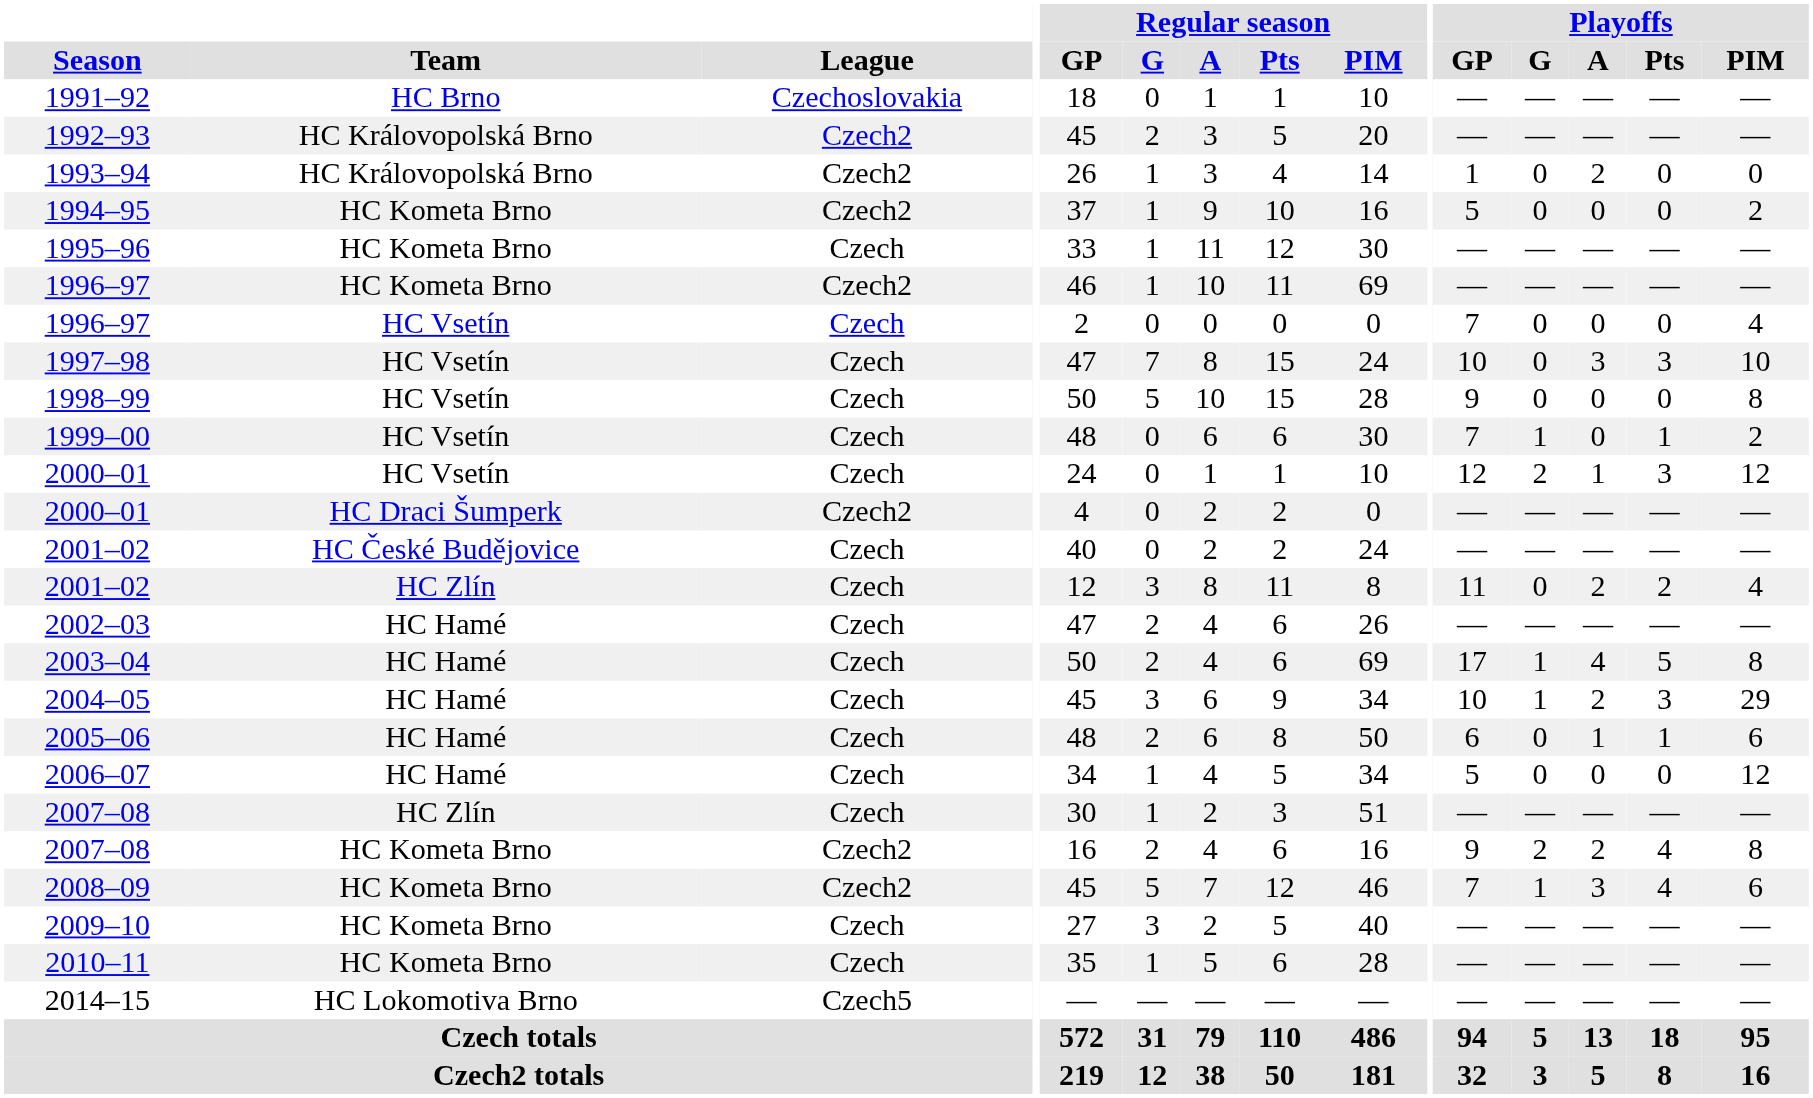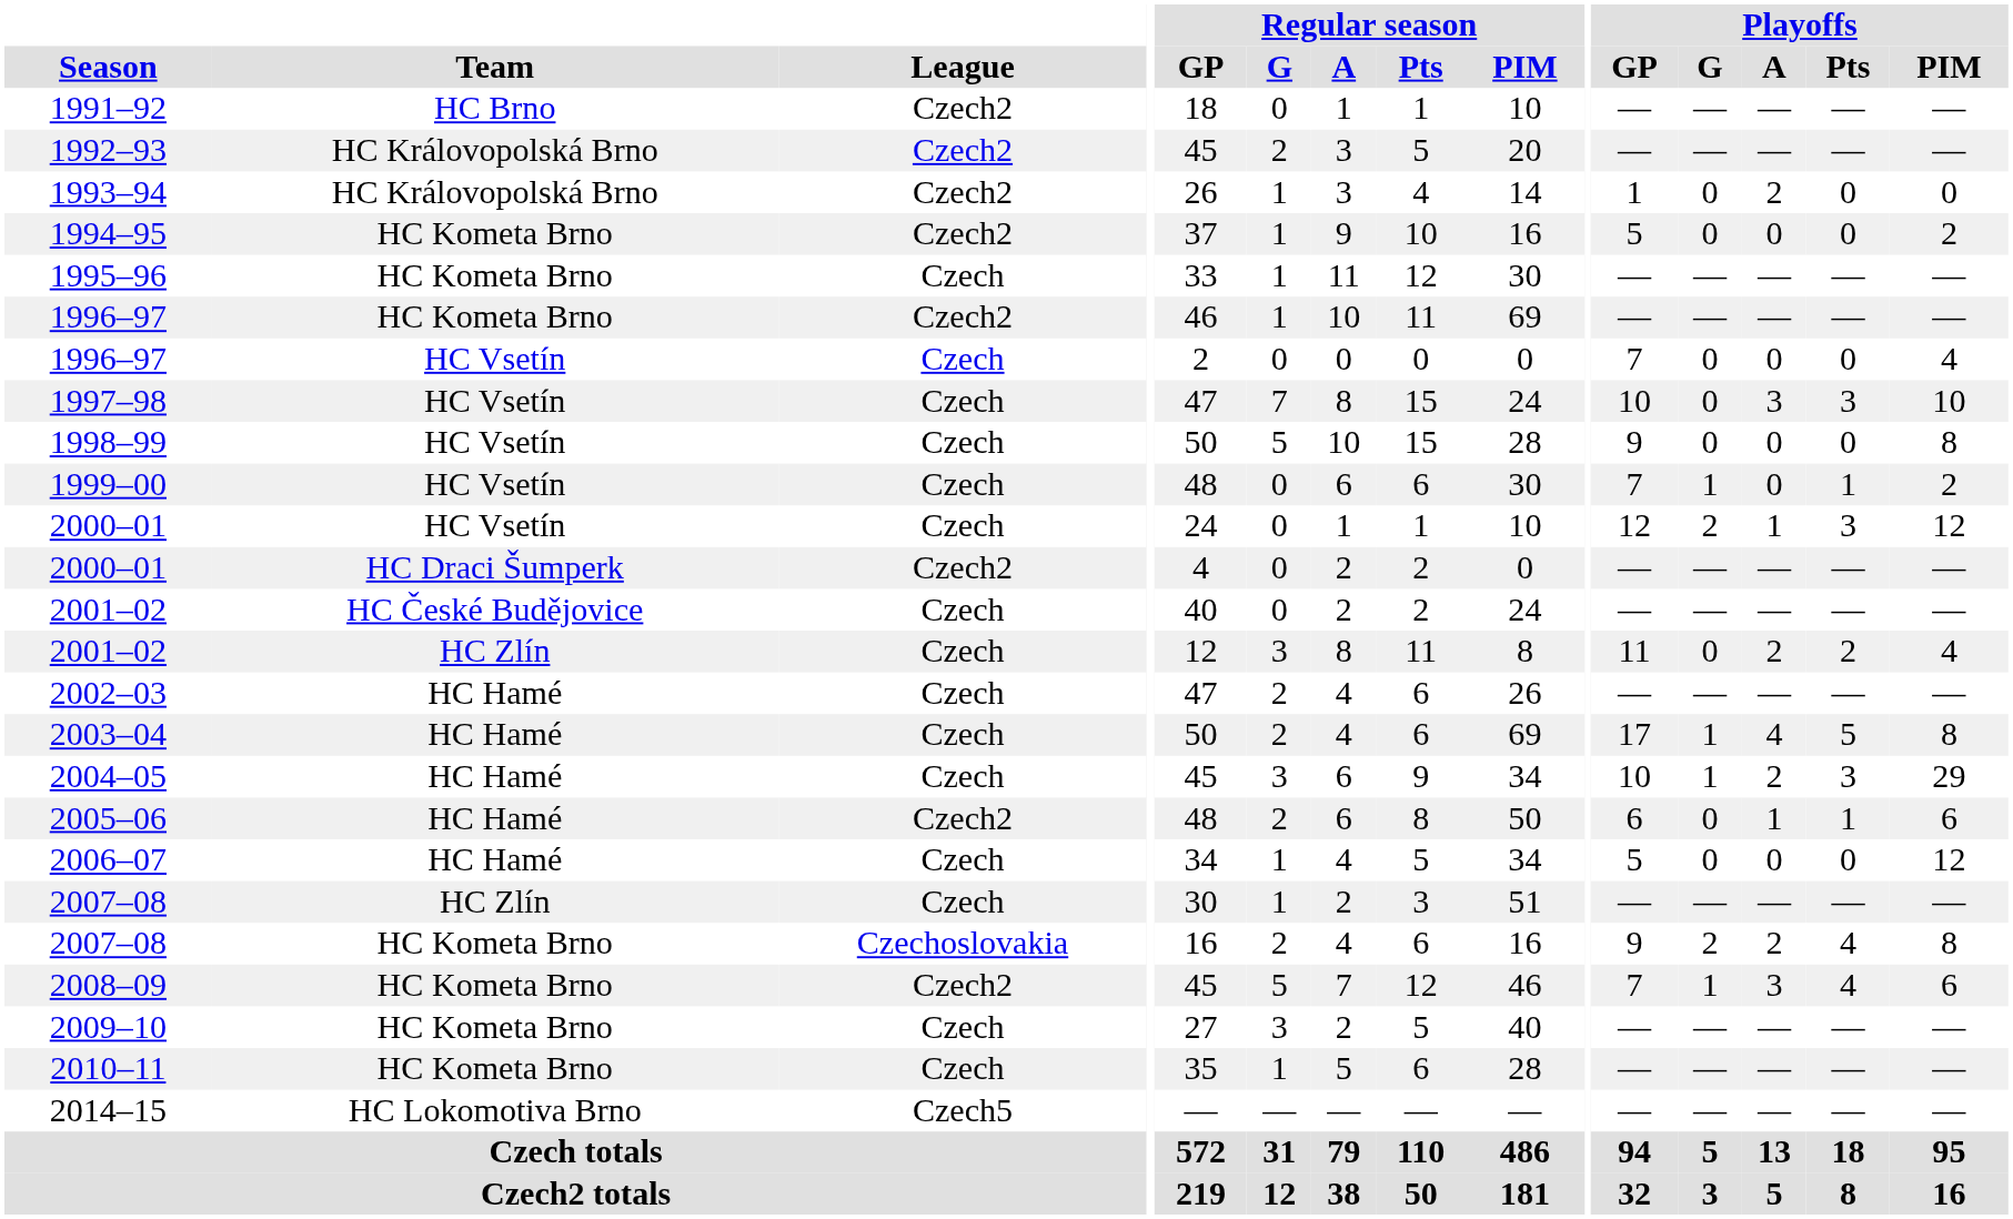 <table border="0" cellpadding="1" cellspacing="0" style="text-align:center; width:60em">
 <tr bgcolor="#e0e0e0">
 <th colspan="3" bgcolor="#ffffff"></th>
 <th rowspan="99" bgcolor="#ffffff"></th>
 <th colspan="5"><a href='#'>Regular season</a></th>
 <th rowspan="99" bgcolor="#ffffff"></th>
 <th colspan="5"><a href='#'>Playoffs</a></th>
 </tr>
 <tr bgcolor="#e0e0e0">
 <th><a href='#'>Season</a></th>
 <th>Team</th>
 <th>League</th>
 <th>GP</th>
 <th><a href='#'>G</a></th>
 <th><a href='#'>A</a></th>
 <th><a href='#'>Pts</a></th>
 <th><a href='#'>PIM</a></th>
 <th>GP</th>
 <th>G</th>
 <th>A</th>
 <th>Pts</th>
 <th>PIM</th>
 </tr>
 <tr>
 <td><a href='#'>1991–92</a></td>
 <td><a href='#'>HC Brno</a></td>
-<td><a href='#'>Czechoslovakia</a></td>
+<td>Czech2</td>
 <td>18</td>
 <td>0</td>
 <td>1</td>
 <td>1</td>
 <td>10</td>
 <td>—</td>
 <td>—</td>
 <td>—</td>
 <td>—</td>
 <td>—</td>
 </tr>
 <tr bgcolor="#f0f0f0">
 <td><a href='#'>1992–93</a></td>
 <td>HC Královopolská Brno</td>
 <td><a href='#'>Czech2</a></td>
 <td>45</td>
 <td>2</td>
 <td>3</td>
 <td>5</td>
 <td>20</td>
 <td>—</td>
 <td>—</td>
 <td>—</td>
 <td>—</td>
 <td>—</td>
 </tr>
 <tr>
 <td><a href='#'>1993–94</a></td>
 <td>HC Královopolská Brno</td>
 <td>Czech2</td>
 <td>26</td>
 <td>1</td>
 <td>3</td>
 <td>4</td>
 <td>14</td>
 <td>1</td>
 <td>0</td>
 <td>2</td>
 <td>0</td>
 <td>0</td>
 </tr>
 <tr bgcolor="#f0f0f0">
 <td><a href='#'>1994–95</a></td>
 <td>HC Kometa Brno</td>
 <td>Czech2</td>
 <td>37</td>
 <td>1</td>
 <td>9</td>
 <td>10</td>
 <td>16</td>
 <td>5</td>
 <td>0</td>
 <td>0</td>
 <td>0</td>
 <td>2</td>
 </tr>
 <tr>
 <td><a href='#'>1995–96</a></td>
 <td>HC Kometa Brno</td>
 <td>Czech</td>
 <td>33</td>
 <td>1</td>
 <td>11</td>
 <td>12</td>
 <td>30</td>
 <td>—</td>
 <td>—</td>
 <td>—</td>
 <td>—</td>
 <td>—</td>
 </tr>
 <tr bgcolor="#f0f0f0">
 <td><a href='#'>1996–97</a></td>
 <td>HC Kometa Brno</td>
 <td>Czech2</td>
 <td>46</td>
 <td>1</td>
 <td>10</td>
 <td>11</td>
 <td>69</td>
 <td>—</td>
 <td>—</td>
 <td>—</td>
 <td>—</td>
 <td>—</td>
 </tr>
 <tr>
 <td><a href='#'>1996–97</a></td>
 <td><a href='#'>HC Vsetín</a></td>
 <td><a href='#'>Czech</a></td>
 <td>2</td>
 <td>0</td>
 <td>0</td>
 <td>0</td>
 <td>0</td>
 <td>7</td>
 <td>0</td>
 <td>0</td>
 <td>0</td>
 <td>4</td>
 </tr>
 <tr bgcolor="#f0f0f0">
 <td><a href='#'>1997–98</a></td>
 <td>HC Vsetín</td>
 <td>Czech</td>
 <td>47</td>
 <td>7</td>
 <td>8</td>
 <td>15</td>
 <td>24</td>
 <td>10</td>
 <td>0</td>
 <td>3</td>
 <td>3</td>
 <td>10</td>
 </tr>
 <tr>
 <td><a href='#'>1998–99</a></td>
 <td>HC Vsetín</td>
 <td>Czech</td>
 <td>50</td>
 <td>5</td>
 <td>10</td>
 <td>15</td>
 <td>28</td>
 <td>9</td>
 <td>0</td>
 <td>0</td>
 <td>0</td>
 <td>8</td>
 </tr>
 <tr bgcolor="#f0f0f0">
 <td><a href='#'>1999–00</a></td>
 <td>HC Vsetín</td>
 <td>Czech</td>
 <td>48</td>
 <td>0</td>
 <td>6</td>
 <td>6</td>
 <td>30</td>
 <td>7</td>
 <td>1</td>
 <td>0</td>
 <td>1</td>
 <td>2</td>
 </tr>
 <tr>
 <td><a href='#'>2000–01</a></td>
 <td>HC Vsetín</td>
 <td>Czech</td>
 <td>24</td>
 <td>0</td>
 <td>1</td>
 <td>1</td>
 <td>10</td>
 <td>12</td>
 <td>2</td>
 <td>1</td>
 <td>3</td>
 <td>12</td>
 </tr>
 <tr bgcolor="#f0f0f0">
 <td><a href='#'>2000–01</a></td>
 <td><a href='#'>HC Draci Šumperk</a></td>
 <td>Czech2</td>
 <td>4</td>
 <td>0</td>
 <td>2</td>
 <td>2</td>
 <td>0</td>
 <td>—</td>
 <td>—</td>
 <td>—</td>
 <td>—</td>
 <td>—</td>
 </tr>
 <tr>
 <td><a href='#'>2001–02</a></td>
 <td><a href='#'>HC České Budějovice</a></td>
 <td>Czech</td>
 <td>40</td>
 <td>0</td>
 <td>2</td>
 <td>2</td>
 <td>24</td>
 <td>—</td>
 <td>—</td>
 <td>—</td>
 <td>—</td>
 <td>—</td>
 </tr>
 <tr bgcolor="#f0f0f0">
 <td><a href='#'>2001–02</a></td>
 <td><a href='#'>HC Zlín</a></td>
 <td>Czech</td>
 <td>12</td>
 <td>3</td>
 <td>8</td>
 <td>11</td>
 <td>8</td>
 <td>11</td>
 <td>0</td>
 <td>2</td>
 <td>2</td>
 <td>4</td>
 </tr>
 <tr>
 <td><a href='#'>2002–03</a></td>
 <td>HC Hamé</td>
 <td>Czech</td>
 <td>47</td>
 <td>2</td>
 <td>4</td>
 <td>6</td>
 <td>26</td>
 <td>—</td>
 <td>—</td>
 <td>—</td>
 <td>—</td>
 <td>—</td>
 </tr>
 <tr bgcolor="#f0f0f0">
 <td><a href='#'>2003–04</a></td>
 <td>HC Hamé</td>
 <td>Czech</td>
 <td>50</td>
 <td>2</td>
 <td>4</td>
 <td>6</td>
 <td>69</td>
 <td>17</td>
 <td>1</td>
 <td>4</td>
 <td>5</td>
 <td>8</td>
 </tr>
 <tr>
 <td><a href='#'>2004–05</a></td>
 <td>HC Hamé</td>
 <td>Czech</td>
 <td>45</td>
 <td>3</td>
 <td>6</td>
 <td>9</td>
 <td>34</td>
 <td>10</td>
 <td>1</td>
 <td>2</td>
 <td>3</td>
 <td>29</td>
 </tr>
 <tr bgcolor="#f0f0f0">
 <td><a href='#'>2005–06</a></td>
 <td>HC Hamé</td>
-<td>Czech</td>
+<td>Czech2</td>
 <td>48</td>
 <td>2</td>
 <td>6</td>
 <td>8</td>
 <td>50</td>
 <td>6</td>
 <td>0</td>
 <td>1</td>
 <td>1</td>
 <td>6</td>
 </tr>
 <tr>
 <td><a href='#'>2006–07</a></td>
 <td>HC Hamé</td>
 <td>Czech</td>
 <td>34</td>
 <td>1</td>
 <td>4</td>
 <td>5</td>
 <td>34</td>
 <td>5</td>
 <td>0</td>
 <td>0</td>
 <td>0</td>
 <td>12</td>
 </tr>
 <tr bgcolor="#f0f0f0">
 <td><a href='#'>2007–08</a></td>
 <td>HC Zlín</td>
 <td>Czech</td>
 <td>30</td>
 <td>1</td>
 <td>2</td>
 <td>3</td>
 <td>51</td>
 <td>—</td>
 <td>—</td>
 <td>—</td>
 <td>—</td>
 <td>—</td>
 </tr>
 <tr>
 <td><a href='#'>2007–08</a></td>
 <td>HC Kometa Brno</td>
-<td>Czech2</td>
+<td><a href='#'>Czechoslovakia</a></td>
 <td>16</td>
 <td>2</td>
 <td>4</td>
 <td>6</td>
 <td>16</td>
 <td>9</td>
 <td>2</td>
 <td>2</td>
 <td>4</td>
 <td>8</td>
 </tr>
 <tr bgcolor="#f0f0f0">
 <td><a href='#'>2008–09</a></td>
 <td>HC Kometa Brno</td>
 <td>Czech2</td>
 <td>45</td>
 <td>5</td>
 <td>7</td>
 <td>12</td>
 <td>46</td>
 <td>7</td>
 <td>1</td>
 <td>3</td>
 <td>4</td>
 <td>6</td>
 </tr>
 <tr>
 <td><a href='#'>2009–10</a></td>
 <td>HC Kometa Brno</td>
 <td>Czech</td>
 <td>27</td>
 <td>3</td>
 <td>2</td>
 <td>5</td>
 <td>40</td>
 <td>—</td>
 <td>—</td>
 <td>—</td>
 <td>—</td>
 <td>—</td>
 </tr>
 <tr bgcolor="#f0f0f0">
 <td><a href='#'>2010–11</a></td>
 <td>HC Kometa Brno</td>
 <td>Czech</td>
 <td>35</td>
 <td>1</td>
 <td>5</td>
 <td>6</td>
 <td>28</td>
 <td>—</td>
 <td>—</td>
 <td>—</td>
 <td>—</td>
 <td>—</td>
 </tr>
 <tr>
 <td>2014–15</td>
 <td>HC Lokomotiva Brno</td>
 <td>Czech5</td>
 <td>—</td>
 <td>—</td>
 <td>—</td>
 <td>—</td>
 <td>—</td>
 <td>—</td>
 <td>—</td>
 <td>—</td>
 <td>—</td>
 <td>—</td>
 </tr>
 <tr>
 </tr>
 <tr ALIGN="center" bgcolor="#e0e0e0">
 <th colspan="3">Czech totals</th>
 <th ALIGN="center">572</th>
 <th ALIGN="center">31</th>
 <th ALIGN="center">79</th>
 <th ALIGN="center">110</th>
 <th ALIGN="center">486</th>
 <th ALIGN="center">94</th>
 <th ALIGN="center">5</th>
 <th ALIGN="center">13</th>
 <th ALIGN="center">18</th>
 <th ALIGN="center">95</th>
 </tr>
 <tr>
 </tr>
 <tr ALIGN="center" bgcolor="#e0e0e0">
 <th colspan="3">Czech2 totals</th>
 <th ALIGN="center">219</th>
 <th ALIGN="center">12</th>
 <th ALIGN="center">38</th>
 <th ALIGN="center">50</th>
 <th ALIGN="center">181</th>
 <th ALIGN="center">32</th>
 <th ALIGN="center">3</th>
 <th ALIGN="center">5</th>
 <th ALIGN="center">8</th>
 <th ALIGN="center">16</th>
 </tr>
 </table>
